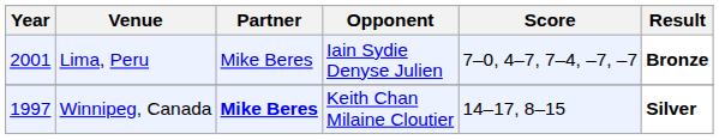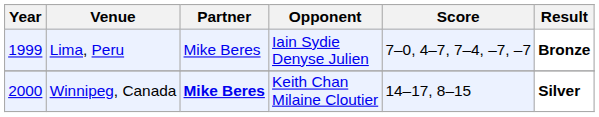 <table class="sortable wikitable" style="font-size: 90%;">
 <tr>
 <th>Year</th>
 <th>Venue</th>
 <th>Partner</th>
 <th>Opponent</th>
 <th>Score</th>
 <th>Result</th>
 </tr>
 <tr style="background:#ECF2FF">
-<td align="center"><a href='#'>2001</a></td>
+<td align="center"><a href='#'>1999</a></td>
 <td align="left"><a href='#'>Lima</a>, <a href='#'>Peru</a></td>
 <td align="left"> <a href='#'>Mike Beres</a></td>
 <td align="left"> <a href='#'>Iain Sydie</a> <br>  <a href='#'>Denyse Julien</a></td>
 <td align="left">7–0, 4–7, 7–4, –7, –7</td>
 <td style="text-align:left; background:white"> <strong>Bronze</strong></td>
 </tr>
 <tr>
 </tr>
 <tr style="background:#ECF2FF">
-<td align="center"><a href='#'>1997</a></td>
+<td align="center"><a href='#'>2000</a></td>
 <td align="left"><a href='#'>Winnipeg</a>, Canada</td>
 <td align="left"><strong> <a href='#'>Mike Beres</a></strong></td>
 <td align="left"> <a href='#'>Keith Chan</a> <br>  <a href='#'>Milaine Cloutier</a></td>
 <td align="left">14–17, 8–15</td>
 <td style="text-align:left; background:white"> <strong>Silver</strong></td>
 </tr>
 </table>
